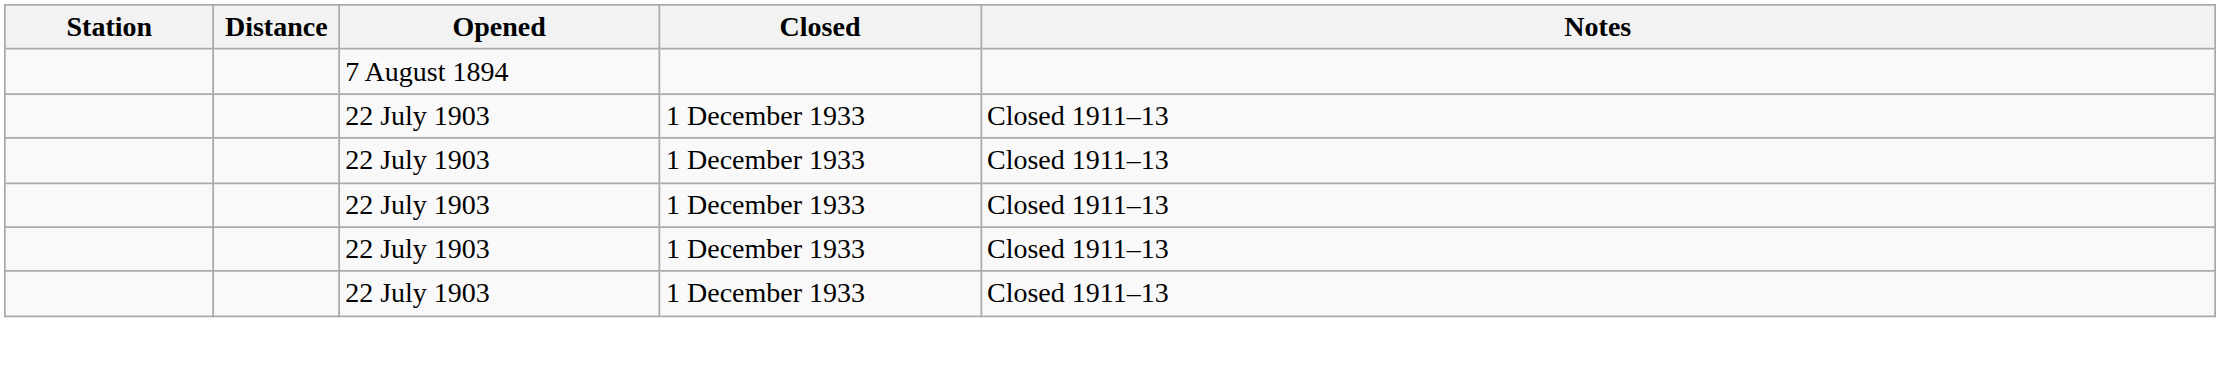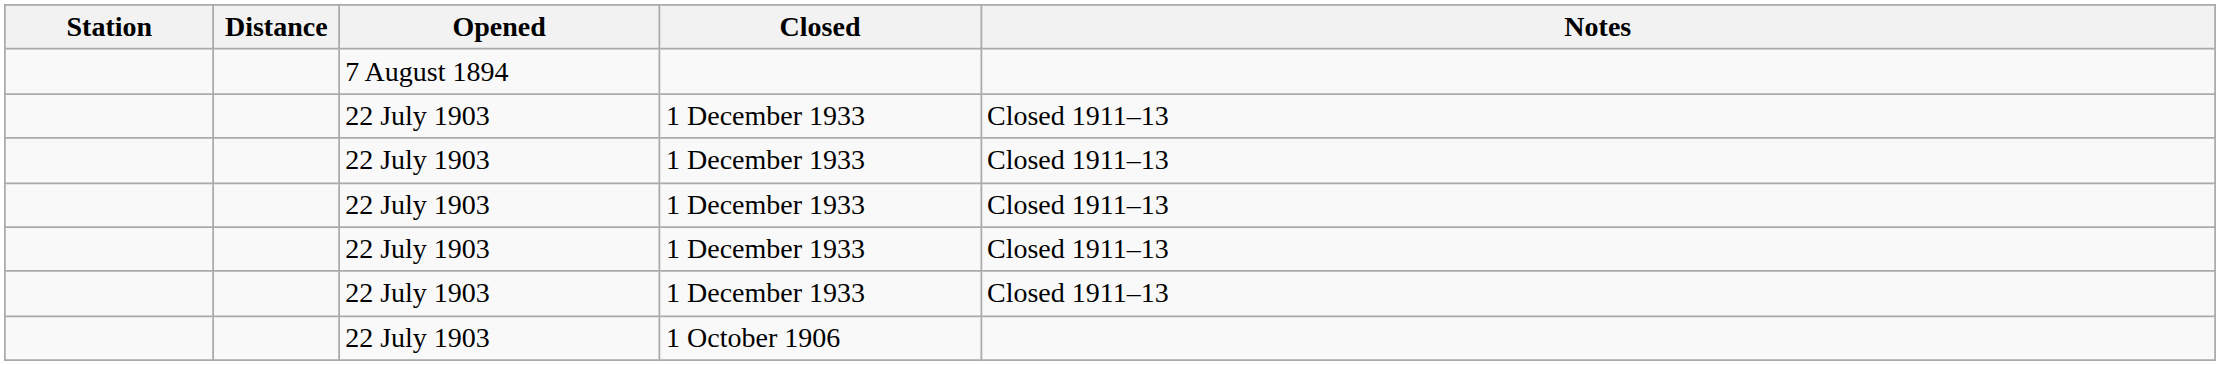 <table class="wikitable" style="width:100%; margin-right:0;">
 <tr>
 <th scope="col" style="width:7em; text-align:center;">Station</th>
 <th scope="col" style="width:4em; text-align:center;">Distance</th>
 <th scope="col" style="width:11em;">Opened</th>
 <th scope="col" style="width:11em;">Closed</th>
 <th scope="col" class="unsortable">Notes</th>
 </tr>
 <tr>
 <td></td>
 <td></td>
 <td>7 August 1894</td>
 <td></td>
 <td></td>
 </tr>
 <tr>
 <td></td>
 <td></td>
 <td>22 July 1903</td>
 <td>1 December 1933</td>
 <td>Closed 1911–13</td>
 </tr>
 <tr>
 <td></td>
 <td></td>
 <td>22 July 1903</td>
 <td>1 December 1933</td>
 <td>Closed 1911–13</td>
 </tr>
 <tr>
 <td></td>
 <td></td>
 <td>22 July 1903</td>
 <td>1 December 1933</td>
 <td>Closed 1911–13</td>
 </tr>
 <tr>
 <td></td>
 <td></td>
 <td>22 July 1903</td>
 <td>1 December 1933</td>
 <td>Closed 1911–13</td>
 </tr>
 <tr>
 <td></td>
 <td></td>
 <td>22 July 1903</td>
 <td>1 December 1933</td>
 <td>Closed 1911–13</td>
 </tr>
+<tr>
+<td></td>
+<td></td>
+<td>22 July 1903</td>
+<td>1 October 1906</td>
+<td></td>
+</tr>
 </table>
